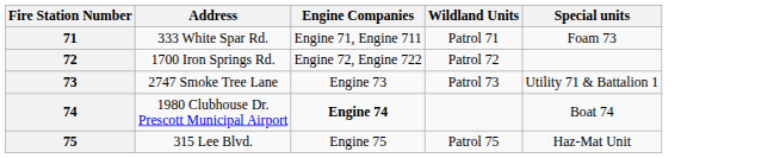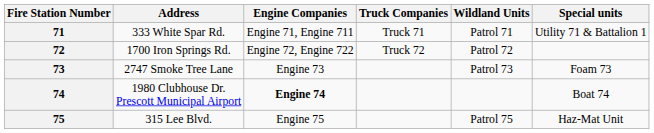 <table class=wikitable style="text-align:center;">
 <tr>
 <th>Fire Station Number</th>
 <th>Address</th>
 <th>Engine Companies</th>
+<th>Truck Companies</th>
 <th>Wildland Units</th>
 <th>Special units</th>
 </tr>
 <tr>
 <th>71</th>
 <td>333 White Spar Rd.</td>
 <td>Engine 71, Engine 711</td>
+<td>Truck 71</td>
 <td>Patrol 71</td>
-<td>Foam 73</td>
+<td>Utility 71 & Battalion 1</td>
 </tr>
 <tr>
 <th>72</th>
 <td>1700 Iron Springs Rd.</td>
 <td>Engine 72, Engine 722</td>
+<td>Truck 72</td>
 <td>Patrol 72</td>
 <td></td>
 </tr>
 <tr>
 <th>73</th>
 <td>2747 Smoke Tree Lane</td>
 <td>Engine 73</td>
+<td></td>
 <td>Patrol 73</td>
-<td>Utility 71 & Battalion 1</td>
+<td>Foam 73</td>
 </tr>
 <tr>
 <th>74</th>
 <td>1980 Clubhouse Dr. <br> <a href='#'>Prescott Municipal Airport</a></td>
 <td><strong>Engine 74</strong></td>
+<td></td>
 <td></td>
 <td>Boat 74</td>
 </tr>
 <tr>
 <th>75</th>
 <td>315 Lee Blvd.</td>
 <td>Engine 75</td>
+<td></td>
 <td>Patrol 75</td>
 <td>Haz-Mat Unit</td>
 </tr>
 </table>
